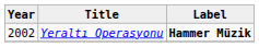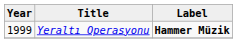 <table class="wikitable">
 <tr>
 <th style="background:#efefef;">Year</th>
 <th style="background:#efefef;">Title</th>
 <th style="background:#efefef;">Label</th>
 </tr>
 <tr>
-<td>2002</td>
+<td>1999</td>
 <td><em><a href='#'>Yeraltı Operasyonu</a></em></td>
 <td><strong>Hammer Müzik</strong></td>
 </tr>
 <tr>
 </tr>
 </table>
